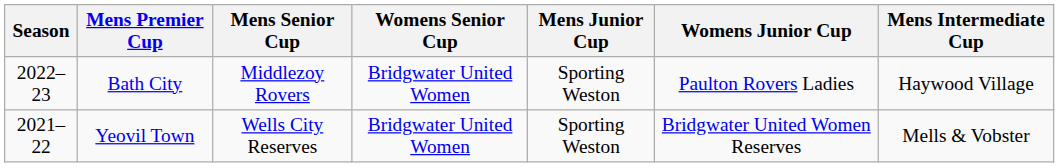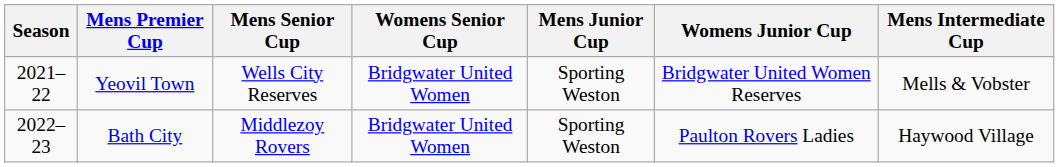 <table class="wikitable" style="text-align: center">
 <tr>
 <th>Season </th>
 <th><a href='#'>Mens Premier Cup</a></th>
 <th>Mens Senior Cup</th>
 <th>Womens Senior Cup</th>
 <th>Mens Junior Cup</th>
 <th>Womens Junior Cup</th>
 <th>Mens Intermediate Cup</th>
 </tr>
 <tr>
+<td>2021–22</td>
+<td><a href='#'>Yeovil Town</a></td>
+<td><a href='#'>Wells City</a> Reserves</td>
+<td><a href='#'>Bridgwater United Women</a></td>
+<td>Sporting Weston</td>
+<td><a href='#'>Bridgwater United Women</a> Reserves</td>
+<td>Mells & Vobster</td>
+</tr>
+<tr>
 <td>2022–23</td>
 <td><a href='#'>Bath City</a></td>
 <td><a href='#'>Middlezoy Rovers</a></td>
 <td><a href='#'>Bridgwater United Women</a></td>
 <td>Sporting Weston</td>
 <td><a href='#'>Paulton Rovers</a> Ladies</td>
 <td>Haywood Village</td>
 </tr>
-<tr>
-<td>2021–22</td>
-<td><a href='#'>Yeovil Town</a></td>
-<td><a href='#'>Wells City</a> Reserves</td>
-<td><a href='#'>Bridgwater United Women</a></td>
-<td>Sporting Weston</td>
-<td><a href='#'>Bridgwater United Women</a> Reserves</td>
-<td>Mells & Vobster</td>
-</tr>
 </table>
